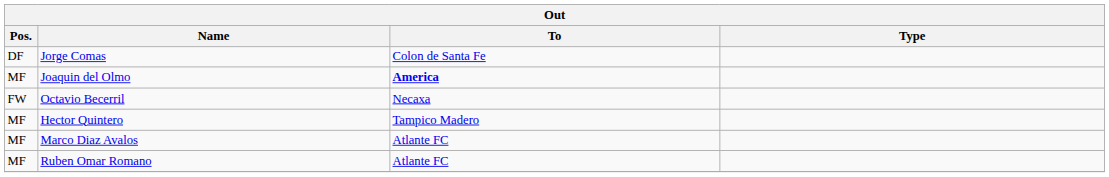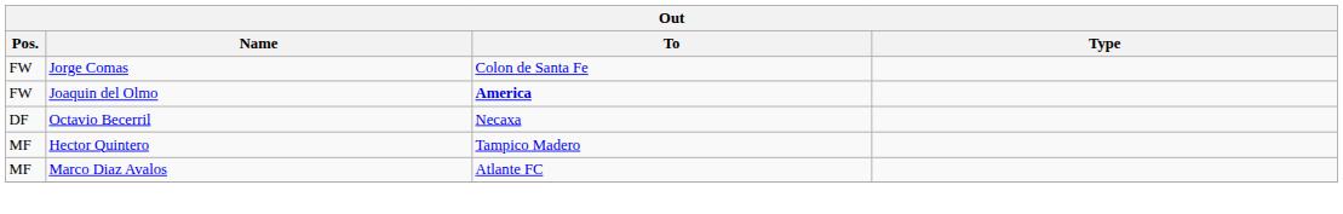 <table class="wikitable" style="font-size:90%;width:99%;">
 <tr>
 <th colspan="4">Out</th>
 </tr>
 <tr>
 <th width=3%>Pos.</th>
 <th width=32%>Name</th>
 <th width=30%>To</th>
 <th width=35%>Type</th>
 </tr>
 <tr>
-<td>DF</td>
+<td>FW</td>
 <td><a href='#'>Jorge Comas</a></td>
 <td><a href='#'>Colon de Santa Fe</a></td>
 <td></td>
 </tr>
 <tr>
-<td>MF</td>
+<td>FW</td>
 <td><a href='#'>Joaquin del Olmo</a></td>
 <td><strong><a href='#'>America</a></strong></td>
 <td></td>
 </tr>
 <tr>
-<td>FW</td>
+<td>DF</td>
 <td><a href='#'>Octavio Becerril</a></td>
 <td><a href='#'>Necaxa</a></td>
 <td></td>
 </tr>
 <tr>
 <td>MF</td>
 <td><a href='#'>Hector Quintero</a></td>
 <td><a href='#'>Tampico Madero</a></td>
 <td></td>
 </tr>
 <tr>
 <td>MF</td>
 <td><a href='#'>Marco Diaz Avalos</a></td>
 <td><a href='#'>Atlante FC</a></td>
 <td></td>
 </tr>
 <tr>
-<td>MF</td>
-<td><a href='#'>Ruben Omar Romano</a></td>
-<td><a href='#'>Atlante FC</a></td>
-<td></td>
-</tr>
-<tr>
 </tr>
 </table>
